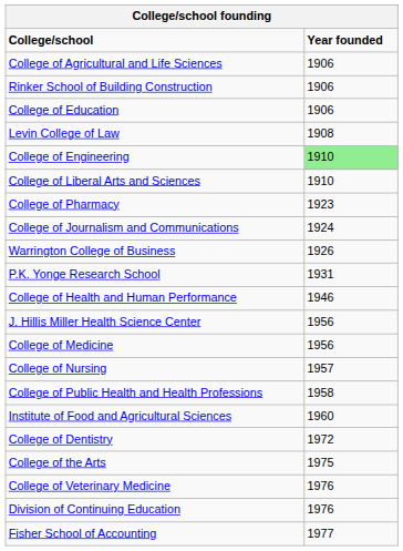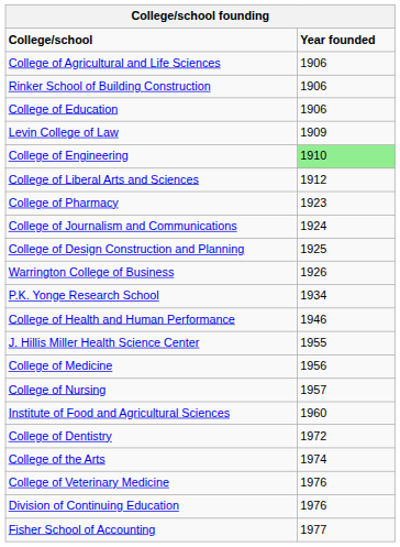 <table class="wikitable toccolours" style="float:center; margin-left:1em; font-size:95%; line-height:1.5em; width:500px;">
 <tr>
 <th colspan="2" style="text-align: center;"><strong>College/school founding</strong></th>
 </tr>
 <tr>
 <td><strong>College/school</strong></td>
 <td><strong>Year founded</strong></td>
 </tr>
 <tr>
 <td><a href='#'>College of Agricultural and Life Sciences</a></td>
 <td>1906</td>
 </tr>
 <tr>
 <td><a href='#'>Rinker School of Building Construction</a></td>
 <td>1906</td>
 </tr>
 <tr>
 <td><a href='#'>College of Education</a></td>
 <td>1906</td>
 </tr>
 <tr>
 <td><a href='#'>Levin College of Law</a></td>
-<td>1908</td>
+<td>1909</td>
 </tr>
 <tr>
 <td><a href='#'>College of Engineering</a></td>
 <td style="background: lightgreen;">1910</td>
 </tr>
 <tr>
 <td><a href='#'>College of Liberal Arts and Sciences</a></td>
-<td>1910</td>
+<td>1912</td>
 </tr>
 <tr>
 <td><a href='#'>College of Pharmacy</a></td>
 <td>1923</td>
 </tr>
 <tr>
 <td><a href='#'>College of Journalism and Communications</a></td>
 <td>1924</td>
 </tr>
 <tr>
+<td><a href='#'>College of Design Construction and Planning</a></td>
+<td>1925</td>
+</tr>
+<tr>
 <td><a href='#'>Warrington College of Business</a></td>
 <td>1926</td>
 </tr>
 <tr>
 <td><a href='#'>P.K. Yonge Research School</a></td>
-<td>1931</td>
+<td>1934</td>
 </tr>
 <tr>
 <td><a href='#'>College of Health and Human Performance</a></td>
 <td>1946</td>
 </tr>
 <tr>
 <td><a href='#'>J. Hillis Miller Health Science Center</a></td>
-<td>1956</td>
+<td>1955</td>
 </tr>
 <tr>
 <td><a href='#'>College of Medicine</a></td>
 <td>1956</td>
 </tr>
 <tr>
 <td><a href='#'>College of Nursing</a></td>
 <td>1957</td>
-</tr>
-<tr>
-<td><a href='#'>College of Public Health and Health Professions</a></td>
-<td>1958</td>
 </tr>
 <tr>
 <td><a href='#'>Institute of Food and Agricultural Sciences</a></td>
 <td>1960</td>
 </tr>
 <tr>
 <td><a href='#'>College of Dentistry</a></td>
 <td>1972</td>
 </tr>
 <tr>
 <td><a href='#'>College of the Arts</a></td>
-<td>1975</td>
+<td>1974</td>
 </tr>
 <tr>
 <td><a href='#'>College of Veterinary Medicine</a></td>
 <td>1976</td>
 </tr>
 <tr>
 <td><a href='#'>Division of Continuing Education</a></td>
 <td>1976</td>
 </tr>
 <tr>
 <td><a href='#'>Fisher School of Accounting</a></td>
 <td>1977</td>
 </tr>
 </table>
